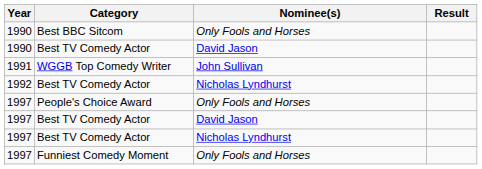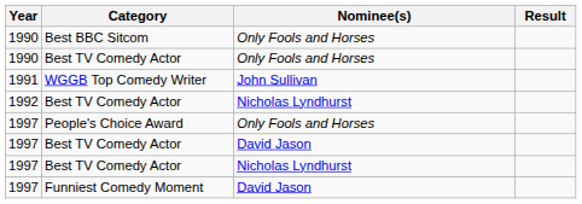 <table class="wikitable">
 <tr>
 <th>Year</th>
 <th width="220">Category</th>
 <th width="325">Nominee(s)</th>
 <th width="65">Result</th>
 </tr>
 <tr>
 <td>1990</td>
 <td>Best BBC Sitcom</td>
 <td><em>Only Fools and Horses</em></td>
 <td></td>
 </tr>
 <tr>
 <td>1990</td>
 <td>Best TV Comedy Actor</td>
-<td><a href='#'>David Jason</a></td>
+<td><em>Only Fools and Horses</em></td>
 <td></td>
 </tr>
 <tr>
 <td>1991</td>
 <td><a href='#'>WGGB</a> Top Comedy Writer</td>
 <td><a href='#'>John Sullivan</a></td>
 <td></td>
 </tr>
 <tr>
 <td>1992</td>
 <td>Best TV Comedy Actor</td>
 <td><a href='#'>Nicholas Lyndhurst</a></td>
 <td></td>
 </tr>
 <tr>
 <td>1997</td>
 <td>People's Choice Award</td>
 <td><em>Only Fools and Horses</em></td>
 <td></td>
 </tr>
 <tr>
 <td>1997</td>
 <td>Best TV Comedy Actor</td>
 <td><a href='#'>David Jason</a></td>
 <td></td>
 </tr>
 <tr>
 <td>1997</td>
 <td>Best TV Comedy Actor</td>
 <td><a href='#'>Nicholas Lyndhurst</a></td>
 <td></td>
 </tr>
 <tr>
 <td>1997</td>
 <td>Funniest Comedy Moment</td>
-<td><em>Only Fools and Horses</em></td>
+<td><a href='#'>David Jason</a></td>
 <td></td>
 </tr>
 </table>
